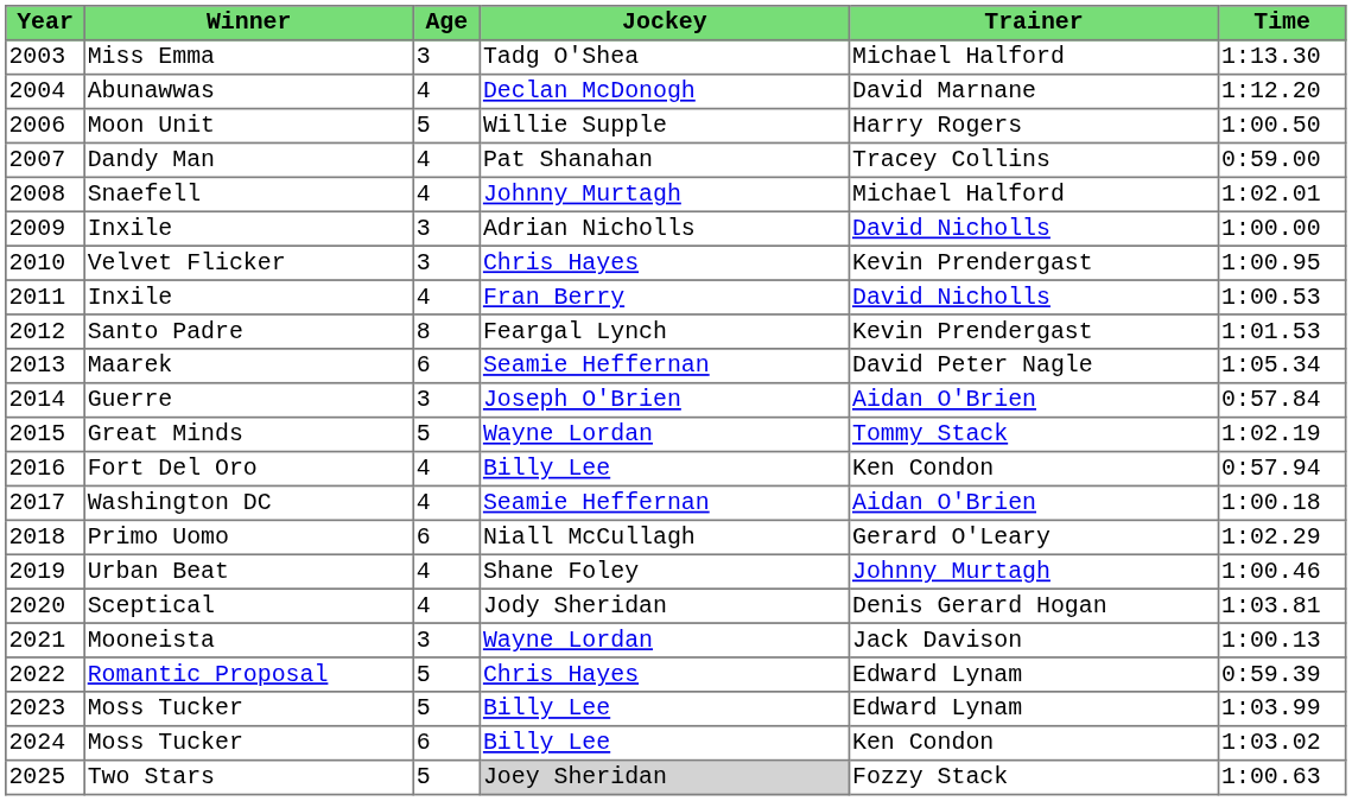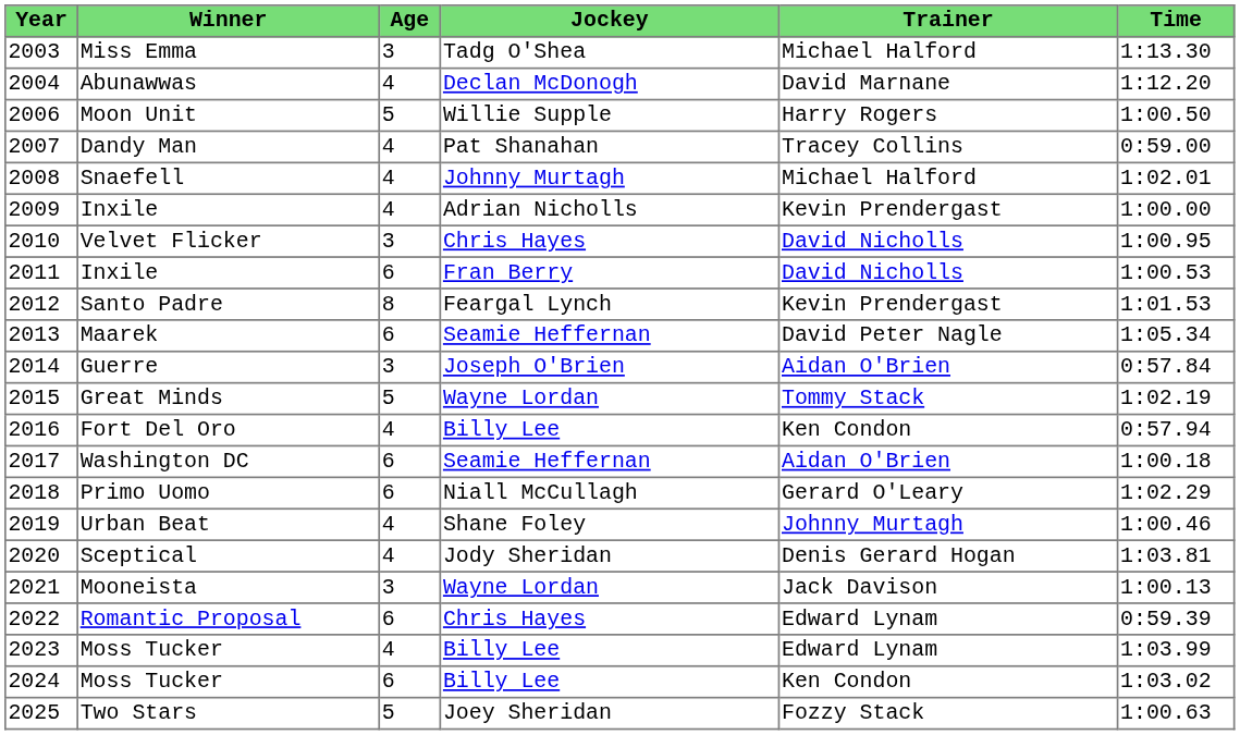 <table class = "sortable" | border="1" style="border-collapse: collapse; font-size:90%">
 <tr bgcolor="#77dd77" align="center">
 <th style="width:36px"><strong>Year</strong></th>
 <th style="width:160px"><strong>Winner</strong></th>
 <th style="width:30px"><strong>Age</strong></th>
 <th style="width:180px"><strong>Jockey</strong></th>
 <th style="width:180px"><strong>Trainer</strong></th>
 <th style="width:60px"><strong>Time</strong></th>
 </tr>
 <tr>
 <td>2003</td>
 <td>Miss Emma</td>
 <td>3</td>
 <td>Tadg O'Shea</td>
 <td>Michael Halford</td>
 <td>1:13.30</td>
 </tr>
 <tr>
 <td>2004</td>
 <td>Abunawwas</td>
 <td>4</td>
 <td><a href='#'>Declan McDonogh</a></td>
 <td>David Marnane</td>
 <td>1:12.20</td>
 </tr>
 <tr>
 <td>2006</td>
 <td>Moon Unit</td>
 <td>5</td>
 <td>Willie Supple</td>
 <td>Harry Rogers</td>
 <td>1:00.50</td>
 </tr>
 <tr>
 <td>2007</td>
 <td>Dandy Man</td>
 <td>4</td>
 <td>Pat Shanahan</td>
 <td>Tracey Collins</td>
 <td>0:59.00</td>
 </tr>
 <tr>
 <td>2008</td>
 <td>Snaefell</td>
 <td>4</td>
 <td><a href='#'>Johnny Murtagh</a></td>
 <td>Michael Halford</td>
 <td>1:02.01</td>
 </tr>
 <tr>
 <td>2009</td>
 <td>Inxile</td>
-<td>3</td>
+<td>4</td>
 <td>Adrian Nicholls</td>
-<td><a href='#'>David Nicholls</a></td>
+<td>Kevin Prendergast</td>
 <td>1:00.00</td>
 </tr>
 <tr>
 <td>2010</td>
 <td>Velvet Flicker</td>
 <td>3</td>
 <td><a href='#'>Chris Hayes</a></td>
-<td>Kevin Prendergast</td>
+<td><a href='#'>David Nicholls</a></td>
 <td>1:00.95</td>
 </tr>
 <tr>
 <td>2011</td>
 <td>Inxile</td>
-<td>4</td>
+<td>6</td>
 <td><a href='#'>Fran Berry</a></td>
 <td><a href='#'>David Nicholls</a></td>
 <td>1:00.53</td>
 </tr>
 <tr>
 <td>2012</td>
 <td>Santo Padre</td>
 <td>8</td>
 <td>Feargal Lynch</td>
 <td>Kevin Prendergast</td>
 <td>1:01.53</td>
 </tr>
 <tr>
 <td>2013</td>
 <td>Maarek</td>
 <td>6</td>
 <td><a href='#'>Seamie Heffernan</a></td>
 <td>David Peter Nagle</td>
 <td>1:05.34</td>
 </tr>
 <tr>
 <td>2014</td>
 <td>Guerre</td>
 <td>3</td>
 <td><a href='#'>Joseph O'Brien</a></td>
 <td><a href='#'>Aidan O'Brien</a></td>
 <td>0:57.84</td>
 </tr>
 <tr>
 <td>2015</td>
 <td>Great Minds</td>
 <td>5</td>
 <td><a href='#'>Wayne Lordan</a></td>
 <td><a href='#'>Tommy Stack</a></td>
 <td>1:02.19</td>
 </tr>
 <tr>
 <td>2016</td>
 <td>Fort Del Oro</td>
 <td>4</td>
 <td><a href='#'>Billy Lee</a></td>
 <td>Ken Condon</td>
 <td>0:57.94</td>
 </tr>
 <tr>
 <td>2017</td>
 <td>Washington DC</td>
-<td>4</td>
+<td>6</td>
 <td><a href='#'>Seamie Heffernan</a></td>
 <td><a href='#'>Aidan O'Brien</a></td>
 <td>1:00.18</td>
 </tr>
 <tr>
 <td>2018</td>
 <td>Primo Uomo</td>
 <td>6</td>
 <td>Niall McCullagh</td>
 <td>Gerard O'Leary</td>
 <td>1:02.29</td>
 </tr>
 <tr>
 <td>2019</td>
 <td>Urban Beat</td>
 <td>4</td>
 <td>Shane Foley</td>
 <td><a href='#'>Johnny Murtagh</a></td>
 <td>1:00.46</td>
 </tr>
 <tr>
 <td>2020</td>
 <td>Sceptical</td>
 <td>4</td>
 <td>Jody Sheridan</td>
 <td>Denis Gerard Hogan</td>
 <td>1:03.81</td>
 </tr>
 <tr>
 <td>2021</td>
 <td>Mooneista</td>
 <td>3</td>
 <td><a href='#'>Wayne Lordan</a></td>
 <td>Jack Davison</td>
 <td>1:00.13</td>
 </tr>
 <tr>
 <td>2022</td>
 <td><a href='#'>Romantic Proposal</a></td>
-<td>5</td>
+<td>6</td>
 <td><a href='#'>Chris Hayes</a></td>
 <td>Edward Lynam</td>
 <td>0:59.39</td>
 </tr>
 <tr>
 <td>2023</td>
 <td>Moss Tucker</td>
-<td>5</td>
+<td>4</td>
 <td><a href='#'>Billy Lee</a></td>
 <td>Edward Lynam</td>
 <td>1:03.99</td>
 </tr>
 <tr>
 <td>2024</td>
 <td>Moss Tucker</td>
 <td>6</td>
 <td><a href='#'>Billy Lee</a></td>
 <td>Ken Condon</td>
 <td>1:03.02</td>
 </tr>
 <tr>
 <td>2025</td>
 <td>Two Stars</td>
 <td>5</td>
-<td style="background: lightgrey;">Joey Sheridan</td>
+<td>Joey Sheridan</td>
 <td>Fozzy Stack</td>
 <td>1:00.63</td>
 </tr>
 </table>
